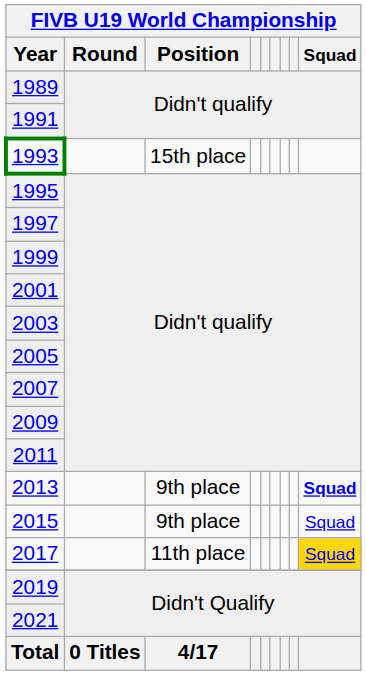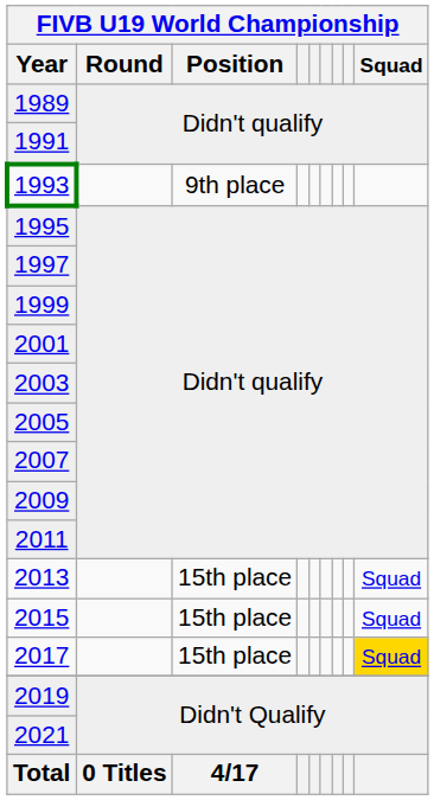 <table class="wikitable" style="text-align: center;">
 <tr>
 <th colspan=9><a href='#'>FIVB U19 World Championship</a></th>
 </tr>
 <tr>
 <th>Year</th>
 <th>Round</th>
 <th>Position</th>
 <th></th>
 <th></th>
 <th></th>
 <th></th>
 <th></th>
 <th><small>Squad</small></th>
 </tr>
 <tr bgcolor="efefef">
 <td> <a href='#'>1989</a></td>
 <td colspan=9 rowspan=2>Didn't qualify</td>
 </tr>
 <tr bgcolor="efefef">
 <td> <a href='#'>1991</a></td>
 </tr>
 <tr>
 <td style="border:3px solid green"> <a href='#'>1993</a></td>
 <td></td>
-<td>15th place</td>
+<td>9th place</td>
 <td></td>
 <td></td>
 <td></td>
 <td></td>
 <td></td>
 <td></td>
 </tr>
 <tr bgcolor="efefef">
 <td> <a href='#'>1995</a></td>
 <td colspan=9 rowspan=9>Didn't qualify</td>
 </tr>
 <tr bgcolor="efefef">
 <td> <a href='#'>1997</a></td>
 </tr>
 <tr bgcolor="efefef">
 <td> <a href='#'>1999</a></td>
 </tr>
 <tr bgcolor="efefef">
 <td> <a href='#'>2001</a></td>
 </tr>
 <tr bgcolor="efefef">
 <td> <a href='#'>2003</a></td>
 </tr>
 <tr bgcolor="efefef">
 <td> <a href='#'>2005</a></td>
 </tr>
 <tr bgcolor="efefef">
 <td> <a href='#'>2007</a></td>
 </tr>
 <tr bgcolor="efefef">
 <td> <a href='#'>2009</a></td>
 </tr>
 <tr bgcolor="efefef">
 <td> <a href='#'>2011</a></td>
 </tr>
 <tr>
 <td> <a href='#'>2013</a></td>
 <td></td>
-<td>9th place</td>
+<td>15th place</td>
 <td></td>
 <td></td>
 <td></td>
 <td></td>
 <td></td>
-<td><strong><small><a href='#'>Squad</a></small></strong></td>
+<td><small><a href='#'>Squad</a></small></td>
 </tr>
 <tr>
 <td> <a href='#'>2015</a></td>
 <td></td>
-<td>9th place</td>
+<td>15th place</td>
 <td></td>
 <td></td>
 <td></td>
 <td></td>
 <td></td>
 <td><small><a href='#'>Squad</a></small></td>
 </tr>
 <tr>
 <td> <a href='#'>2017</a></td>
 <td></td>
-<td>11th place</td>
+<td>15th place</td>
 <td></td>
 <td></td>
 <td></td>
 <td></td>
 <td></td>
 <td style="background: gold;"><small><a href='#'>Squad</a></small></td>
 </tr>
 <tr>
 </tr>
 <tr bgcolor="efefef">
 <td> <a href='#'>2019</a></td>
 <td colspan=9 rowspan="2">Didn't Qualify</td>
 </tr>
 <tr bgcolor="efefef">
 <td> <a href='#'>2021</a></td>
 </tr>
 <tr>
 <th>Total</th>
 <th>0 Titles</th>
 <th>4/17</th>
 <th></th>
 <th></th>
 <th></th>
 <th></th>
 <th></th>
 <th></th>
 </tr>
 </table>
